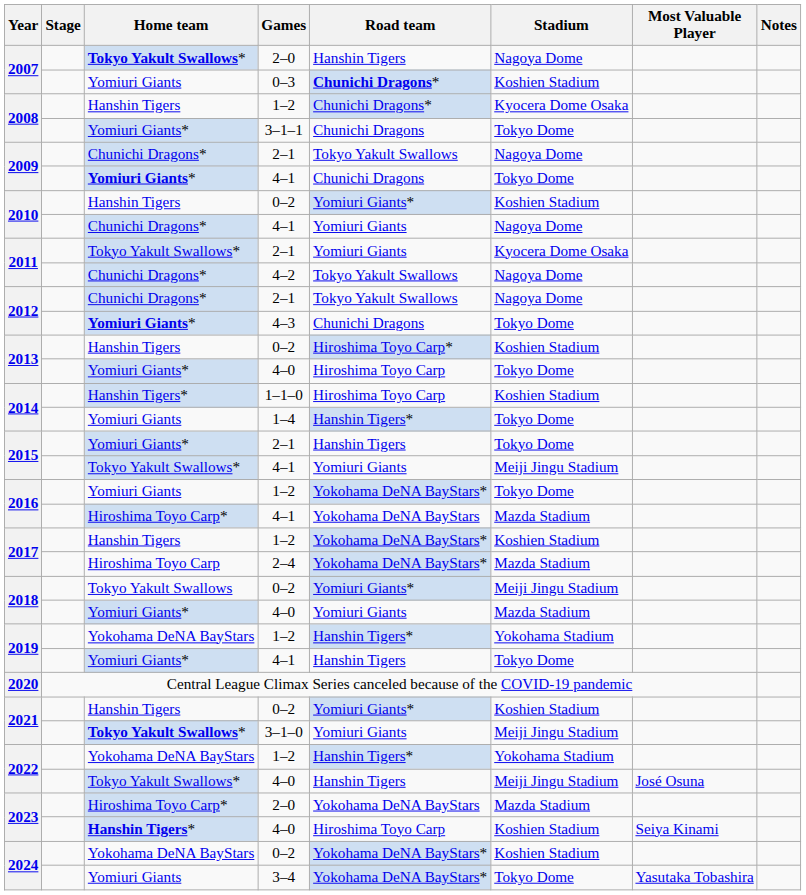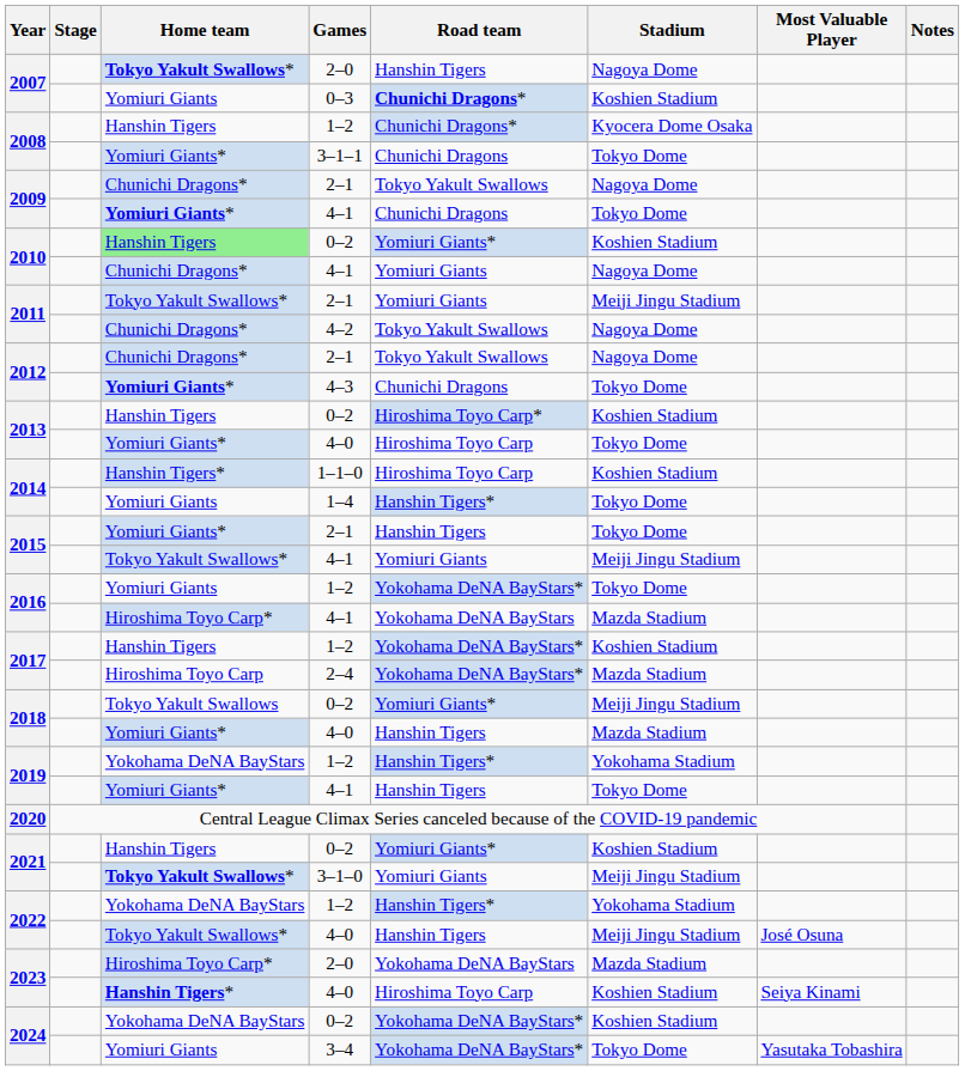 <table class="wikitable sortable plainrowheaders">
 <tr>
 <th scope="col">Year</th>
 <th scope="col">Stage</th>
 <th scope="col">Home team</th>
 <th scope="col" class="unsortable">Games</th>
 <th scope="col">Road team</th>
 <th scope="col">Stadium</th>
 <th scope="col">Most Valuable<br>Player</th>
 <th scope="col" class="unsortable">Notes</th>
 </tr>
 <tr>
 <th scope="row" style="text-align:center" rowspan="2"><a href='#'>2007</a></th>
 <td style="text-align:center"></td>
 <td style="background: #cedff2"><strong><a href='#'>Tokyo Yakult Swallows</a></strong>*</td>
 <td align="center">2–0</td>
 <td><a href='#'>Hanshin Tigers</a></td>
 <td><a href='#'>Nagoya Dome</a></td>
 <td></td>
 <td align="center"></td>
 </tr>
 <tr>
 <td style="text-align:center"></td>
 <td><a href='#'>Yomiuri Giants</a></td>
 <td align="center">0–3</td>
 <td style="background: #cedff2"><strong><a href='#'>Chunichi Dragons</a></strong>*</td>
 <td><a href='#'>Koshien Stadium</a></td>
 <td></td>
 <td align="center"></td>
 </tr>
 <tr>
 <th scope="row" style="text-align:center" rowspan="2"><a href='#'>2008</a></th>
 <td style="text-align:center"></td>
 <td><a href='#'>Hanshin Tigers</a></td>
 <td align="center">1–2</td>
 <td style="background: #cedff2"><a href='#'>Chunichi Dragons</a>*</td>
 <td><a href='#'>Kyocera Dome Osaka</a></td>
 <td></td>
 <td align="center"></td>
 </tr>
 <tr>
 <td style="text-align:center"></td>
 <td style="background: #cedff2"><a href='#'>Yomiuri Giants</a>*</td>
 <td align="center">3–1–1</td>
 <td><a href='#'>Chunichi Dragons</a></td>
 <td><a href='#'>Tokyo Dome</a></td>
 <td></td>
 <td align="center"></td>
 </tr>
 <tr>
 <th scope="row" style="text-align:center" rowspan="2"><a href='#'>2009</a></th>
 <td style="text-align:center"></td>
 <td style="background: #cedff2"><a href='#'>Chunichi Dragons</a>*</td>
 <td align="center">2–1</td>
 <td><a href='#'>Tokyo Yakult Swallows</a></td>
 <td><a href='#'>Nagoya Dome</a></td>
 <td></td>
 <td align="center"></td>
 </tr>
 <tr>
 <td style="text-align:center"></td>
 <td style="background: #cedff2"><strong><a href='#'>Yomiuri Giants</a></strong>*</td>
 <td align="center">4–1</td>
 <td><a href='#'>Chunichi Dragons</a></td>
 <td><a href='#'>Tokyo Dome</a></td>
 <td></td>
 <td align="center"></td>
 </tr>
 <tr>
 <th scope="row" style="text-align:center" rowspan="2"><a href='#'>2010</a></th>
 <td style="text-align:center"></td>
-<td><a href='#'>Hanshin Tigers</a></td>
+<td style="background: lightgreen;"><a href='#'>Hanshin Tigers</a></td>
 <td align="center">0–2</td>
 <td style="background: #cedff2"><a href='#'>Yomiuri Giants</a>*</td>
 <td><a href='#'>Koshien Stadium</a></td>
 <td></td>
 <td align="center"></td>
 </tr>
 <tr>
 <td style="text-align:center"></td>
 <td style="background: #cedff2"><a href='#'>Chunichi Dragons</a>*</td>
 <td align="center">4–1</td>
 <td><a href='#'>Yomiuri Giants</a></td>
 <td><a href='#'>Nagoya Dome</a></td>
 <td></td>
 <td align="center"></td>
 </tr>
 <tr>
 <th scope="row" style="text-align:center" rowspan="2"><a href='#'>2011</a></th>
 <td style="text-align:center"></td>
 <td style="background: #cedff2"><a href='#'>Tokyo Yakult Swallows</a>*</td>
 <td align="center">2–1</td>
 <td><a href='#'>Yomiuri Giants</a></td>
-<td><a href='#'>Kyocera Dome Osaka</a></td>
+<td><a href='#'>Meiji Jingu Stadium</a></td>
 <td></td>
 <td align="center"></td>
 </tr>
 <tr>
 <td style="text-align:center"></td>
 <td style="background: #cedff2"><a href='#'>Chunichi Dragons</a>*</td>
 <td align="center">4–2</td>
 <td><a href='#'>Tokyo Yakult Swallows</a></td>
 <td><a href='#'>Nagoya Dome</a></td>
 <td></td>
 <td align="center"></td>
 </tr>
 <tr>
 <th scope="row" style="text-align:center" rowspan="2"><a href='#'>2012</a></th>
 <td style="text-align:center"></td>
 <td style="background: #cedff2"><a href='#'>Chunichi Dragons</a>*</td>
 <td align="center">2–1</td>
 <td><a href='#'>Tokyo Yakult Swallows</a></td>
 <td><a href='#'>Nagoya Dome</a></td>
 <td></td>
 <td align="center"></td>
 </tr>
 <tr>
 <td style="text-align:center"></td>
 <td style="background: #cedff2"><strong><a href='#'>Yomiuri Giants</a></strong>*</td>
 <td align="center">4–3</td>
 <td><a href='#'>Chunichi Dragons</a></td>
 <td><a href='#'>Tokyo Dome</a></td>
 <td></td>
 <td align="center"></td>
 </tr>
 <tr>
 <th scope="row" style="text-align:center" rowspan="2"><a href='#'>2013</a></th>
 <td style="text-align:center"></td>
 <td><a href='#'>Hanshin Tigers</a></td>
 <td align="center">0–2</td>
 <td style="background: #cedff2"><a href='#'>Hiroshima Toyo Carp</a>*</td>
 <td><a href='#'>Koshien Stadium</a></td>
 <td></td>
 <td align="center"></td>
 </tr>
 <tr>
 <td style="text-align:center"></td>
 <td style="background: #cedff2"><a href='#'>Yomiuri Giants</a>*</td>
 <td align="center">4–0</td>
 <td><a href='#'>Hiroshima Toyo Carp</a></td>
 <td><a href='#'>Tokyo Dome</a></td>
 <td></td>
 <td align="center"></td>
 </tr>
 <tr>
 <th scope="row" style="text-align:center" rowspan="2"><a href='#'>2014</a></th>
 <td style="text-align:center"></td>
 <td style="background: #cedff2"><a href='#'>Hanshin Tigers</a>*</td>
 <td align="center">1–1–0</td>
 <td><a href='#'>Hiroshima Toyo Carp</a></td>
 <td><a href='#'>Koshien Stadium</a></td>
 <td></td>
 <td align="center"></td>
 </tr>
 <tr>
 <td style="text-align:center"></td>
 <td><a href='#'>Yomiuri Giants</a></td>
 <td align="center">1–4</td>
 <td style="background: #cedff2"><a href='#'>Hanshin Tigers</a>*</td>
 <td><a href='#'>Tokyo Dome</a></td>
 <td></td>
 <td align="center"></td>
 </tr>
 <tr>
 <th scope="row" style="text-align:center" rowspan="2"><a href='#'>2015</a></th>
 <td style="text-align:center"></td>
 <td style="background: #cedff2"><a href='#'>Yomiuri Giants</a>*</td>
 <td align="center">2–1</td>
 <td><a href='#'>Hanshin Tigers</a></td>
 <td><a href='#'>Tokyo Dome</a></td>
 <td></td>
 <td align="center"></td>
 </tr>
 <tr>
 <td style="text-align:center"></td>
 <td style="background: #cedff2"><a href='#'>Tokyo Yakult Swallows</a>*</td>
 <td align="center">4–1</td>
 <td><a href='#'>Yomiuri Giants</a></td>
 <td><a href='#'>Meiji Jingu Stadium</a></td>
 <td></td>
 <td align="center"></td>
 </tr>
 <tr>
 <th scope="row" style="text-align:center" rowspan="2"><a href='#'>2016</a></th>
 <td style="text-align:center"></td>
 <td><a href='#'>Yomiuri Giants</a></td>
 <td align="center">1–2</td>
 <td style="background: #cedff2"><a href='#'>Yokohama DeNA BayStars</a>*</td>
 <td><a href='#'>Tokyo Dome</a></td>
 <td></td>
 <td align="center"></td>
 </tr>
 <tr>
 <td style="text-align:center"></td>
 <td style="background: #cedff2"><a href='#'>Hiroshima Toyo Carp</a>*</td>
 <td align="center">4–1</td>
 <td><a href='#'>Yokohama DeNA BayStars</a></td>
 <td><a href='#'>Mazda Stadium</a></td>
 <td></td>
 <td align="center"></td>
 </tr>
 <tr>
 <th scope="row" style="text-align:center" rowspan="2"><a href='#'>2017</a></th>
 <td style="text-align:center"></td>
 <td><a href='#'>Hanshin Tigers</a></td>
 <td align="center">1–2</td>
 <td style="background: #cedff2"><a href='#'>Yokohama DeNA BayStars</a>*</td>
 <td><a href='#'>Koshien Stadium</a></td>
 <td></td>
 <td align="center"></td>
 </tr>
 <tr>
 <td style="text-align:center"></td>
 <td><a href='#'>Hiroshima Toyo Carp</a></td>
 <td align="center">2–4</td>
 <td style="background: #cedff2"><a href='#'>Yokohama DeNA BayStars</a>*</td>
 <td><a href='#'>Mazda Stadium</a></td>
 <td></td>
 <td align="center"></td>
 </tr>
 <tr>
 <th scope="row" style="text-align:center" rowspan="2"><a href='#'>2018</a></th>
 <td style="text-align:center"></td>
 <td><a href='#'>Tokyo Yakult Swallows</a></td>
 <td align="center">0–2</td>
 <td style="background: #cedff2"><a href='#'>Yomiuri Giants</a>*</td>
 <td><a href='#'>Meiji Jingu Stadium</a></td>
 <td></td>
 <td align="center"></td>
 </tr>
 <tr>
 <td style="text-align:center"></td>
 <td style="background: #cedff2"><a href='#'>Yomiuri Giants</a>*</td>
 <td align="center">4–0</td>
-<td><a href='#'>Yomiuri Giants</a></td>
+<td><a href='#'>Hanshin Tigers</a></td>
 <td><a href='#'>Mazda Stadium</a></td>
 <td></td>
 <td align="center"></td>
 </tr>
 <tr>
 <th scope="row" style="text-align:center" rowspan="2"><a href='#'>2019</a></th>
 <td style="text-align:center"></td>
 <td><a href='#'>Yokohama DeNA BayStars</a></td>
 <td align="center">1–2</td>
 <td style="background: #cedff2"><a href='#'>Hanshin Tigers</a>*</td>
 <td><a href='#'>Yokohama Stadium</a></td>
 <td></td>
 <td align="center"></td>
 </tr>
 <tr>
 <td style="text-align:center"></td>
 <td style="background: #cedff2"><a href='#'>Yomiuri Giants</a>*</td>
 <td align="center">4–1</td>
 <td><a href='#'>Hanshin Tigers</a></td>
 <td><a href='#'>Tokyo Dome</a></td>
 <td></td>
 <td align="center"></td>
 </tr>
 <tr>
 <th scope="row" style="text-align:center"><a href='#'>2020</a></th>
 <td style="text-align:center" colspan=6>Central League Climax Series canceled because of the <a href='#'>COVID-19 pandemic</a></td>
 <td align="center"></td>
 </tr>
 <tr>
 <th scope="row" style="text-align:center" rowspan="2"><a href='#'>2021</a></th>
 <td style="text-align:center"></td>
 <td><a href='#'>Hanshin Tigers</a></td>
 <td align="center">0–2</td>
 <td style="background: #cedff2"><a href='#'>Yomiuri Giants</a>*</td>
 <td><a href='#'>Koshien Stadium</a></td>
 <td></td>
 <td align="center"></td>
 </tr>
 <tr>
 <td style="text-align:center"></td>
 <td style="background: #cedff2"><strong><a href='#'>Tokyo Yakult Swallows</a></strong>*</td>
 <td align="center">3–1–0</td>
 <td><a href='#'>Yomiuri Giants</a></td>
 <td><a href='#'>Meiji Jingu Stadium</a></td>
 <td></td>
 <td align="center"></td>
 </tr>
 <tr>
 <th scope="row" style="text-align:center" rowspan="2"><a href='#'>2022</a></th>
 <td style="text-align:center"></td>
 <td><a href='#'>Yokohama DeNA BayStars</a></td>
 <td align="center">1–2</td>
 <td style="background: #cedff2"><a href='#'>Hanshin Tigers</a>*</td>
 <td><a href='#'>Yokohama Stadium</a></td>
 <td></td>
 <td align="center"></td>
 </tr>
 <tr>
 <td style="text-align:center"></td>
 <td style="background: #cedff2"><a href='#'>Tokyo Yakult Swallows</a>*</td>
 <td align="center">4–0</td>
 <td><a href='#'>Hanshin Tigers</a></td>
 <td><a href='#'>Meiji Jingu Stadium</a></td>
 <td><a href='#'>José Osuna</a></td>
 <td align="center"></td>
 </tr>
 <tr>
 <th scope="row" style="text-align:center" rowspan="2"><a href='#'>2023</a></th>
 <td style="text-align:center"></td>
 <td style="background: #cedff2"><a href='#'>Hiroshima Toyo Carp</a>*</td>
 <td align="center">2–0</td>
 <td><a href='#'>Yokohama DeNA BayStars</a></td>
 <td><a href='#'>Mazda Stadium</a></td>
 <td></td>
 <td align="center"></td>
 </tr>
 <tr>
 <td style="text-align:center"></td>
 <td style="background: #cedff2"><strong><a href='#'>Hanshin Tigers</a></strong>*</td>
 <td align="center">4–0</td>
 <td><a href='#'>Hiroshima Toyo Carp</a></td>
 <td><a href='#'>Koshien Stadium</a></td>
 <td><a href='#'>Seiya Kinami</a></td>
 <td align="center"></td>
 </tr>
 <tr>
 <th scope="row" style="text-align:center" rowspan="2"><a href='#'>2024</a></th>
 <td style="text-align:center"></td>
 <td><a href='#'>Yokohama DeNA BayStars</a></td>
 <td align="center">0–2</td>
 <td style="background: #cedff2"><a href='#'>Yokohama DeNA BayStars</a>*</td>
 <td><a href='#'>Koshien Stadium</a></td>
 <td></td>
 <td align="center"></td>
 </tr>
 <tr>
 <td style="text-align:center"></td>
 <td><a href='#'>Yomiuri Giants</a></td>
 <td align="center">3–4</td>
 <td style="background: #cedff2"><a href='#'>Yokohama DeNA BayStars</a>*</td>
 <td><a href='#'>Tokyo Dome</a></td>
 <td><a href='#'>Yasutaka Tobashira</a></td>
 <td align="center"></td>
 </tr>
 </table>
